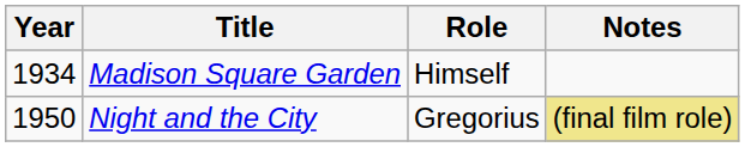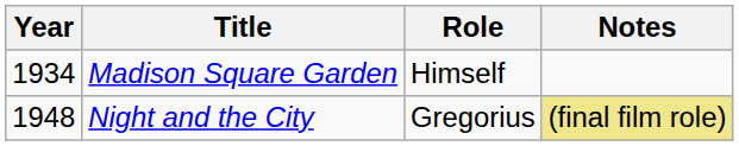 <table class="wikitable">
 <tr>
 <th>Year</th>
 <th>Title</th>
 <th>Role</th>
 <th>Notes</th>
 </tr>
 <tr>
 <td>1934</td>
 <td><em><a href='#'>Madison Square Garden</a></em></td>
 <td>Himself</td>
 <td></td>
 </tr>
 <tr>
-<td>1950</td>
+<td>1948</td>
 <td><em><a href='#'>Night and the City</a></em></td>
 <td>Gregorius</td>
 <td style="background: khaki;">(final film role)</td>
 </tr>
 </table>
